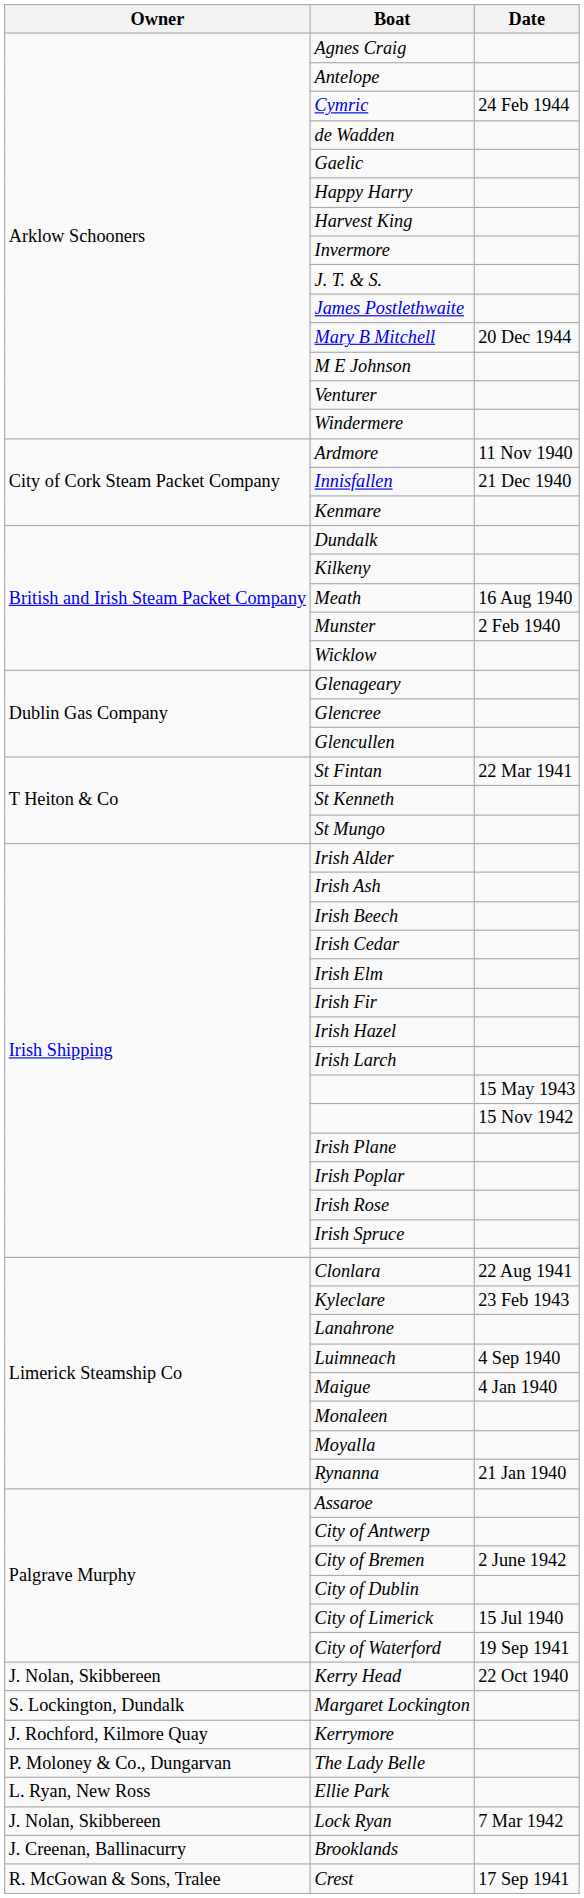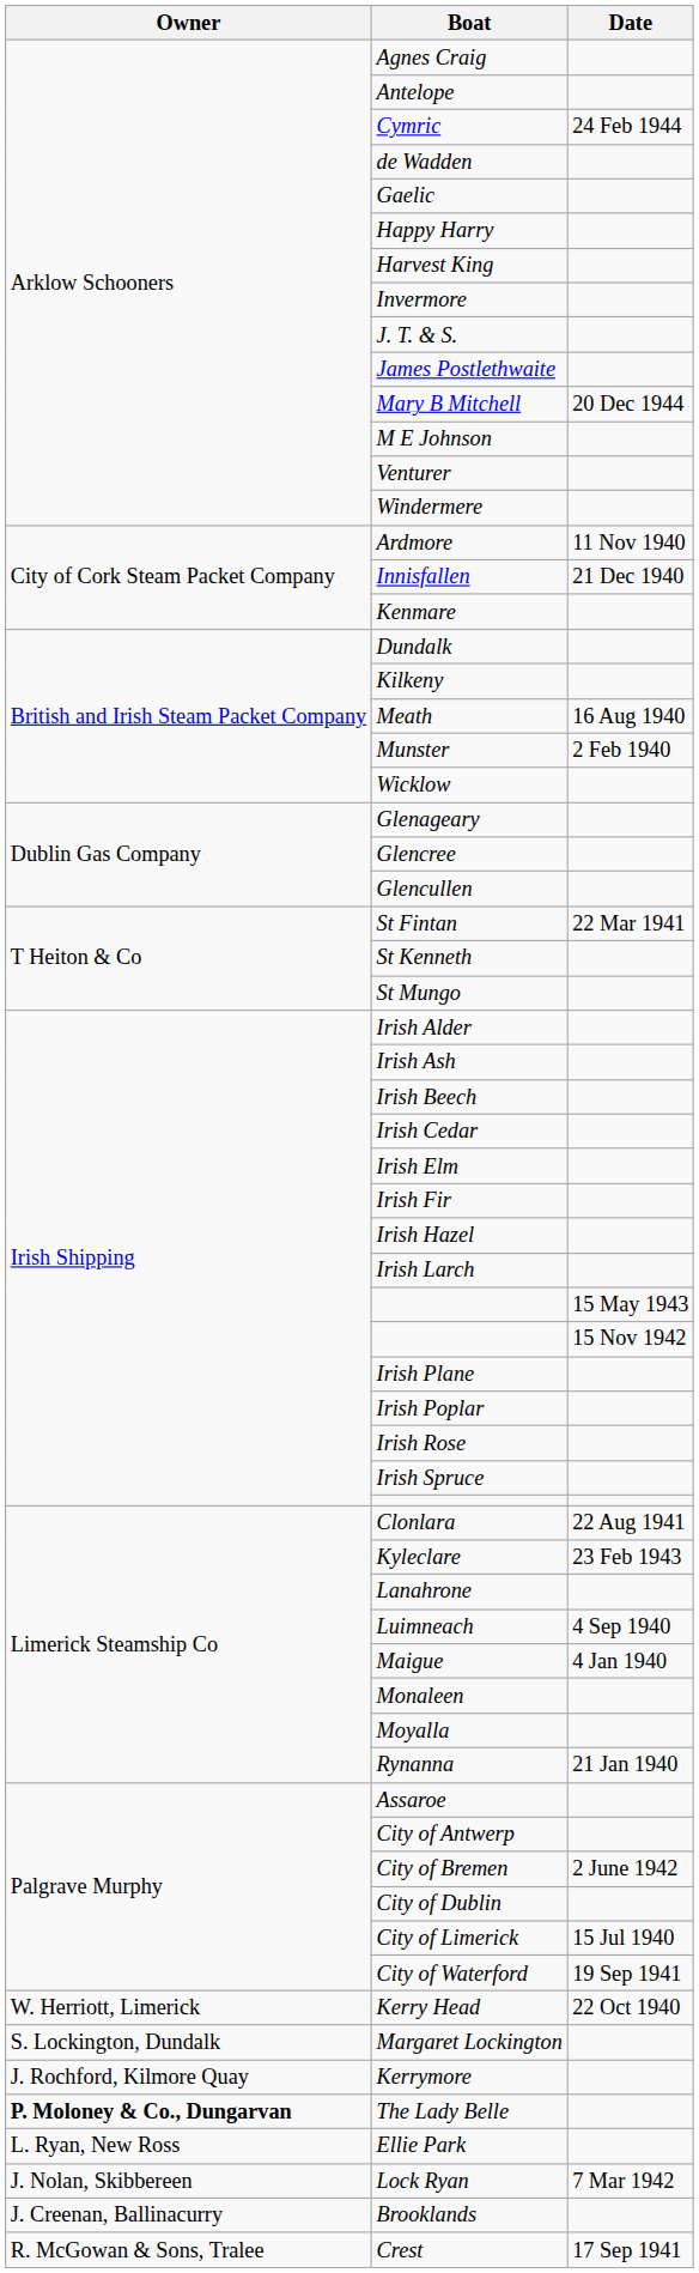 <table class="wikitable">
 <tr>
 <th>Owner</th>
 <th>Boat</th>
 <th>Date</th>
 </tr>
 <tr>
 <td rowspan="14">Arklow Schooners</td>
 <td><em>Agnes Craig</em></td>
 <td></td>
 </tr>
 <tr>
 <td><em>Antelope</em></td>
 <td></td>
 </tr>
 <tr>
 <td><a href='#'><em>Cymric</em></a></td>
 <td>24 Feb 1944</td>
 </tr>
 <tr>
 <td><em>de Wadden</em></td>
 <td></td>
 </tr>
 <tr>
 <td><em>Gaelic</em></td>
 <td></td>
 </tr>
 <tr>
 <td><em>Happy Harry</em></td>
 <td></td>
 </tr>
 <tr>
 <td><em>Harvest King</em></td>
 <td></td>
 </tr>
 <tr>
 <td><em>Invermore</em></td>
 <td></td>
 </tr>
 <tr>
 <td><em>J. T. & S.</em></td>
 <td></td>
 </tr>
 <tr>
 <td><em><a href='#'>James Postlethwaite</a></em></td>
 <td></td>
 </tr>
 <tr>
 <td><em><a href='#'>Mary B Mitchell</a></em></td>
 <td>20 Dec 1944</td>
 </tr>
 <tr>
 <td><em>M E Johnson</em></td>
 <td></td>
 </tr>
 <tr>
 <td><em>Venturer</em></td>
 <td></td>
 </tr>
 <tr>
 <td><em>Windermere</em></td>
 <td></td>
 </tr>
 <tr>
 <td rowspan="3">City of Cork Steam Packet Company</td>
 <td><em>Ardmore</em></td>
 <td>11 Nov 1940</td>
 </tr>
 <tr>
 <td><em><a href='#'>Innisfallen</a></em></td>
 <td>21 Dec 1940</td>
 </tr>
 <tr>
 <td><em>Kenmare</em></td>
 <td></td>
 </tr>
 <tr>
 <td rowspan="5"><a href='#'>British and Irish Steam Packet Company</a></td>
 <td><em>Dundalk</em></td>
 <td></td>
 </tr>
 <tr>
 <td><em>Kilkeny</em></td>
 <td></td>
 </tr>
 <tr>
 <td><em>Meath</em></td>
 <td>16 Aug 1940</td>
 </tr>
 <tr>
 <td><em>Munster</em></td>
 <td>2 Feb 1940</td>
 </tr>
 <tr>
 <td><em>Wicklow</em></td>
 <td></td>
 </tr>
 <tr>
 <td rowspan="3">Dublin Gas Company</td>
 <td><em>Glenageary</em></td>
 <td></td>
 </tr>
 <tr>
 <td><em>Glencree</em></td>
 <td></td>
 </tr>
 <tr>
 <td><em>Glencullen</em></td>
 <td></td>
 </tr>
 <tr>
 <td rowspan="3">T Heiton & Co</td>
 <td><em>St Fintan</em></td>
 <td>22 Mar 1941</td>
 </tr>
 <tr>
 <td><em>St Kenneth</em></td>
 <td></td>
 </tr>
 <tr>
 <td><em>St Mungo</em></td>
 <td></td>
 </tr>
 <tr>
 <td rowspan="15"><a href='#'>Irish Shipping</a></td>
 <td><em>Irish Alder</em></td>
 <td></td>
 </tr>
 <tr>
 <td><em>Irish Ash</em></td>
 <td></td>
 </tr>
 <tr>
 <td><em>Irish Beech</em></td>
 <td></td>
 </tr>
 <tr>
 <td><em>Irish Cedar</em></td>
 <td></td>
 </tr>
 <tr>
 <td><em>Irish Elm</em></td>
 <td></td>
 </tr>
 <tr>
 <td><em>Irish Fir</em></td>
 <td></td>
 </tr>
 <tr>
 <td><em>Irish Hazel</em></td>
 <td></td>
 </tr>
 <tr>
 <td><em>Irish Larch</em></td>
 <td></td>
 </tr>
 <tr>
 <td></td>
 <td>15 May 1943</td>
 </tr>
 <tr>
 <td></td>
 <td>15 Nov 1942</td>
 </tr>
 <tr>
 <td><em>Irish Plane</em></td>
 <td></td>
 </tr>
 <tr>
 <td><em>Irish Poplar</em></td>
 <td></td>
 </tr>
 <tr>
 <td><em>Irish Rose</em></td>
 <td></td>
 </tr>
 <tr>
 <td><em>Irish Spruce</em></td>
 <td></td>
 </tr>
 <tr>
 <td></td>
 <td></td>
 </tr>
 <tr>
 <td rowspan="8">Limerick Steamship Co</td>
 <td><em>Clonlara</em></td>
 <td>22 Aug 1941</td>
 </tr>
 <tr>
 <td><em>Kyleclare</em></td>
 <td>23 Feb 1943</td>
 </tr>
 <tr>
 <td><em>Lanahrone</em></td>
 <td></td>
 </tr>
 <tr>
 <td><em>Luimneach</em></td>
 <td>4 Sep 1940</td>
 </tr>
 <tr>
 <td><em>Maigue</em></td>
 <td>4 Jan 1940</td>
 </tr>
 <tr>
 <td><em>Monaleen</em></td>
 <td></td>
 </tr>
 <tr>
 <td><em>Moyalla</em></td>
 <td></td>
 </tr>
 <tr>
 <td><em>Rynanna</em></td>
 <td>21 Jan 1940</td>
 </tr>
 <tr>
 <td rowspan="6">Palgrave Murphy</td>
 <td><em>Assaroe</em></td>
 <td></td>
 </tr>
 <tr>
 <td><em>City of Antwerp</em></td>
 <td></td>
 </tr>
 <tr>
 <td><em>City of Bremen</em></td>
 <td>2 June 1942</td>
 </tr>
 <tr>
 <td><em>City of Dublin</em></td>
 <td></td>
 </tr>
 <tr>
 <td><em>City of Limerick</em></td>
 <td>15 Jul 1940</td>
 </tr>
 <tr>
 <td><em>City of Waterford</em></td>
 <td>19 Sep 1941</td>
 </tr>
 <tr>
-<td>J. Nolan, Skibbereen</td>
+<td>W. Herriott, Limerick</td>
 <td><em>Kerry Head</em></td>
 <td>22 Oct 1940</td>
 </tr>
 <tr>
 <td>S. Lockington, Dundalk</td>
 <td><em>Margaret Lockington</em></td>
 <td></td>
 </tr>
 <tr>
 <td>J. Rochford, Kilmore Quay</td>
 <td><em>Kerrymore</em></td>
 <td></td>
 </tr>
 <tr>
-<td>P. Moloney & Co., Dungarvan</td>
+<td><strong>P. Moloney & Co., Dungarvan</strong></td>
 <td><em>The Lady Belle</em></td>
 <td></td>
 </tr>
 <tr>
 <td>L. Ryan, New Ross</td>
 <td><em>Ellie Park</em></td>
 <td></td>
 </tr>
 <tr>
 <td>J. Nolan, Skibbereen</td>
 <td><em>Lock Ryan</em></td>
 <td>7 Mar 1942</td>
 </tr>
 <tr>
 <td>J. Creenan, Ballinacurry</td>
 <td><em>Brooklands</em></td>
 <td></td>
 </tr>
 <tr>
 <td>R. McGowan & Sons, Tralee</td>
 <td><em>Crest</em></td>
 <td>17 Sep 1941</td>
 </tr>
 </table>
